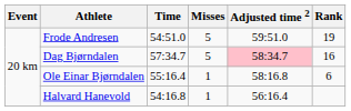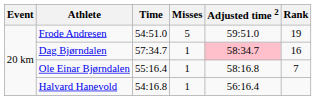 <table class="wikitable" style="font-size:90%">
 <tr>
 <th>Event</th>
 <th>Athlete</th>
 <th>Time</th>
 <th>Misses</th>
 <th>Adjusted time <sup>2</sup></th>
 <th>Rank</th>
 </tr>
 <tr>
 <td rowspan="4">20 km</td>
 <td><a href='#'>Frode Andresen</a></td>
 <td align="center">54:51.0</td>
 <td align="center">5</td>
 <td align="center">59:51.0</td>
 <td align="center">19</td>
 </tr>
 <tr>
 <td><a href='#'>Dag Bjørndalen</a></td>
 <td align="center">57:34.7</td>
-<td align="center">5</td>
+<td align="center">1</td>
 <td align="center" style="background: pink;">58:34.7</td>
 <td align="center">16</td>
 </tr>
 <tr>
 <td><a href='#'>Ole Einar Bjørndalen</a></td>
 <td align="center">55:16.4</td>
 <td align="center">1</td>
 <td align="center">58:16.8</td>
-<td align="center">6</td>
+<td align="center">7</td>
 </tr>
 <tr>
 <td><a href='#'>Halvard Hanevold</a></td>
 <td align="center">54:16.8</td>
 <td align="center">1</td>
 <td align="center">56:16.4</td>
 <td align="center"></td>
 </tr>
 </table>
